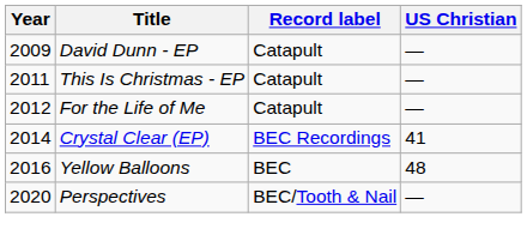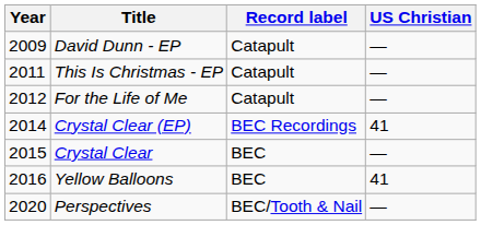 <table class=wikitable>
 <tr>
 <th>Year</th>
 <th>Title</th>
 <th><a href='#'>Record label</a></th>
 <th><a href='#'>US Christian</a></th>
 </tr>
 <tr>
 <td>2009</td>
 <td><em>David Dunn - EP</em></td>
 <td>Catapult</td>
 <td>—</td>
 </tr>
 <tr>
 <td>2011</td>
 <td><em>This Is Christmas - EP</em></td>
 <td>Catapult</td>
 <td>—</td>
 </tr>
 <tr>
 <td>2012</td>
 <td><em>For the Life of Me</em></td>
 <td>Catapult</td>
 <td>—</td>
 </tr>
 <tr>
 <td>2014</td>
 <td><em><a href='#'>Crystal Clear (EP)</a></em></td>
 <td><a href='#'>BEC Recordings</a></td>
 <td>41</td>
 </tr>
 <tr>
+<td>2015</td>
+<td><em><a href='#'>Crystal Clear</a></em></td>
+<td>BEC</td>
+<td>—</td>
+</tr>
+<tr>
 <td>2016</td>
 <td><em>Yellow Balloons</em></td>
 <td>BEC</td>
-<td>48</td>
+<td>41</td>
 </tr>
 <tr>
 <td>2020</td>
 <td><em>Perspectives</em></td>
 <td>BEC/<a href='#'>Tooth & Nail</a></td>
 <td>—</td>
 </tr>
 </table>
